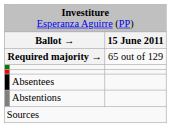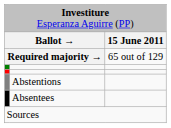 <table class="wikitable" style="text-align:center;">
 <tr>
 <td colspan="3" align="center" bgcolor="#C0C0C0"><strong>Investiture</strong><br><a href='#'>Esperanza Aguirre</a> (<a href='#'>PP</a>)</td>
 </tr>
 <tr>
 <th colspan="2" width="150px">Ballot →</th>
 <th>15 June 2011</th>
 </tr>
 <tr>
 <th colspan="2">Required majority →</th>
 <td>65 out of 129 </td>
 </tr>
 <tr>
 <th width="1px" style="background:green;"></th>
 <td align="left"></td>
 <td></td>
 </tr>
 <tr>
 <th style="background:red;"></th>
 <td align="left"></td>
 <td></td>
 </tr>
 <tr>
-<th style="background:black;"></th>
-<td align="left">Absentees</td>
+<th style="background:gray;"></th>
+<td align="left">Abstentions</td>
 <td></td>
 </tr>
 <tr>
-<th style="background:gray;"></th>
-<td align="left">Abstentions</td>
+<th style="background:black;"></th>
+<td align="left">Absentees</td>
 <td></td>
 </tr>
 <tr>
 <td align="left" colspan="3">Sources</td>
 </tr>
 </table>
